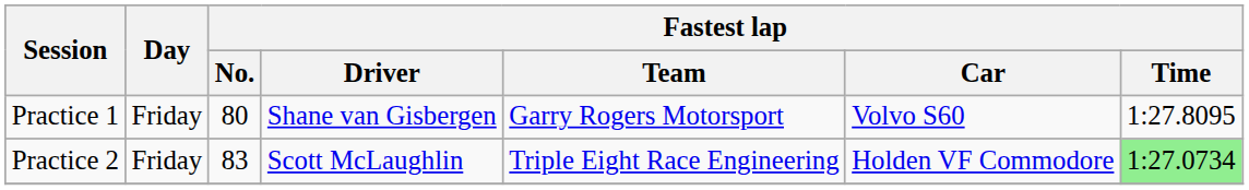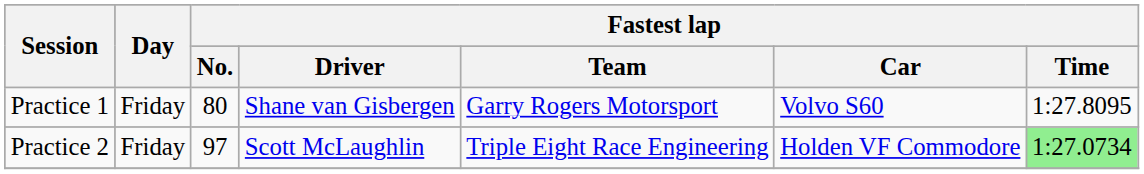 <table class="wikitable" style="font-size: 90%">
 <tr>
 <th rowspan="2">Session</th>
 <th rowspan="2">Day</th>
 <th colspan="5">Fastest lap</th>
 </tr>
 <tr>
 <th>No.</th>
 <th>Driver</th>
 <th>Team</th>
 <th>Car</th>
 <th>Time</th>
 </tr>
 <tr>
 <td>Practice 1</td>
 <td>Friday</td>
 <td align="center">80</td>
 <td> <a href='#'>Shane van Gisbergen</a></td>
 <td><a href='#'>Garry Rogers Motorsport</a></td>
 <td><a href='#'>Volvo S60</a></td>
 <td>1:27.8095</td>
 </tr>
 <tr>
 <td>Practice 2</td>
 <td>Friday</td>
-<td align="center">83</td>
+<td align="center">97</td>
 <td> <a href='#'>Scott McLaughlin</a></td>
 <td><a href='#'>Triple Eight Race Engineering</a></td>
 <td><a href='#'>Holden VF Commodore</a></td>
 <td style="background: lightgreen;">1:27.0734</td>
 </tr>
 <tr>
 </tr>
 </table>
